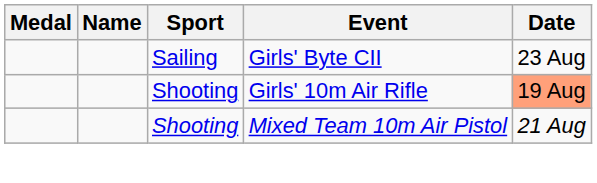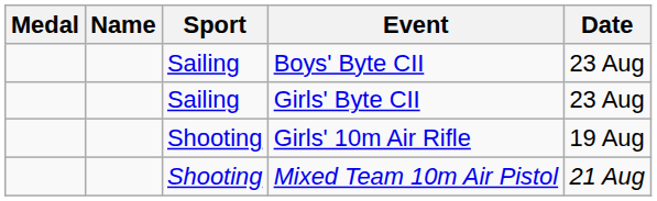 <table class="wikitable sortable" style="font-size:90%">
 <tr>
 <th>Medal</th>
 <th>Name</th>
 <th>Sport</th>
 <th>Event</th>
 <th>Date</th>
+</tr>
+<tr>
+<td></td>
+<td></td>
+<td><a href='#'>Sailing</a></td>
+<td><a href='#'>Boys' Byte CII</a></td>
+<td>23 Aug</td>
 </tr>
 <tr>
 <td></td>
 <td></td>
 <td><a href='#'>Sailing</a></td>
 <td><a href='#'>Girls' Byte CII</a></td>
 <td>23 Aug</td>
 </tr>
 <tr>
 <td></td>
 <td></td>
 <td><a href='#'>Shooting</a></td>
 <td><a href='#'>Girls' 10m Air Rifle</a></td>
-<td style="background: lightsalmon;">19 Aug</td>
+<td>19 Aug</td>
 </tr>
 <tr>
 <td></td>
 <td><em></em></td>
 <td><em><a href='#'>Shooting</a></em></td>
 <td><em><a href='#'>Mixed Team 10m Air Pistol</a></em></td>
 <td><em>21 Aug</em></td>
 </tr>
 </table>
